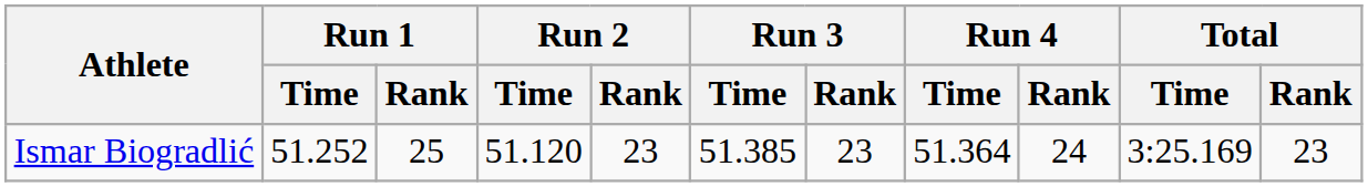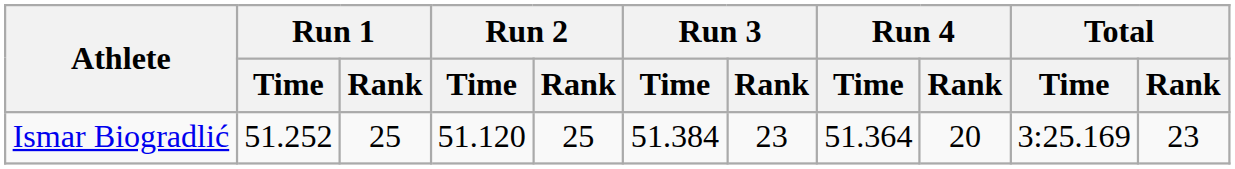 <table class="wikitable" border="1" style="font-size:90%">
 <tr>
 <th rowspan="2">Athlete</th>
 <th colspan="2">Run 1</th>
 <th colspan="2">Run 2</th>
 <th colspan="2">Run 3</th>
 <th colspan="2">Run 4</th>
 <th colspan="2">Total</th>
 </tr>
 <tr>
 <th>Time</th>
 <th>Rank</th>
 <th>Time</th>
 <th>Rank</th>
 <th>Time</th>
 <th>Rank</th>
 <th>Time</th>
 <th>Rank</th>
 <th>Time</th>
 <th>Rank</th>
 </tr>
 <tr>
 <td><a href='#'>Ismar Biogradlić</a></td>
 <td align="center">51.252</td>
 <td align="center">25</td>
 <td align="center">51.120</td>
-<td align="center">23</td>
-<td align="center">51.385</td>
+<td align="center">25</td>
+<td align="center">51.384</td>
 <td align="center">23</td>
 <td align="center">51.364</td>
-<td align="center">24</td>
+<td align="center">20</td>
 <td align="center">3:25.169</td>
 <td align="center">23</td>
 </tr>
 </table>
